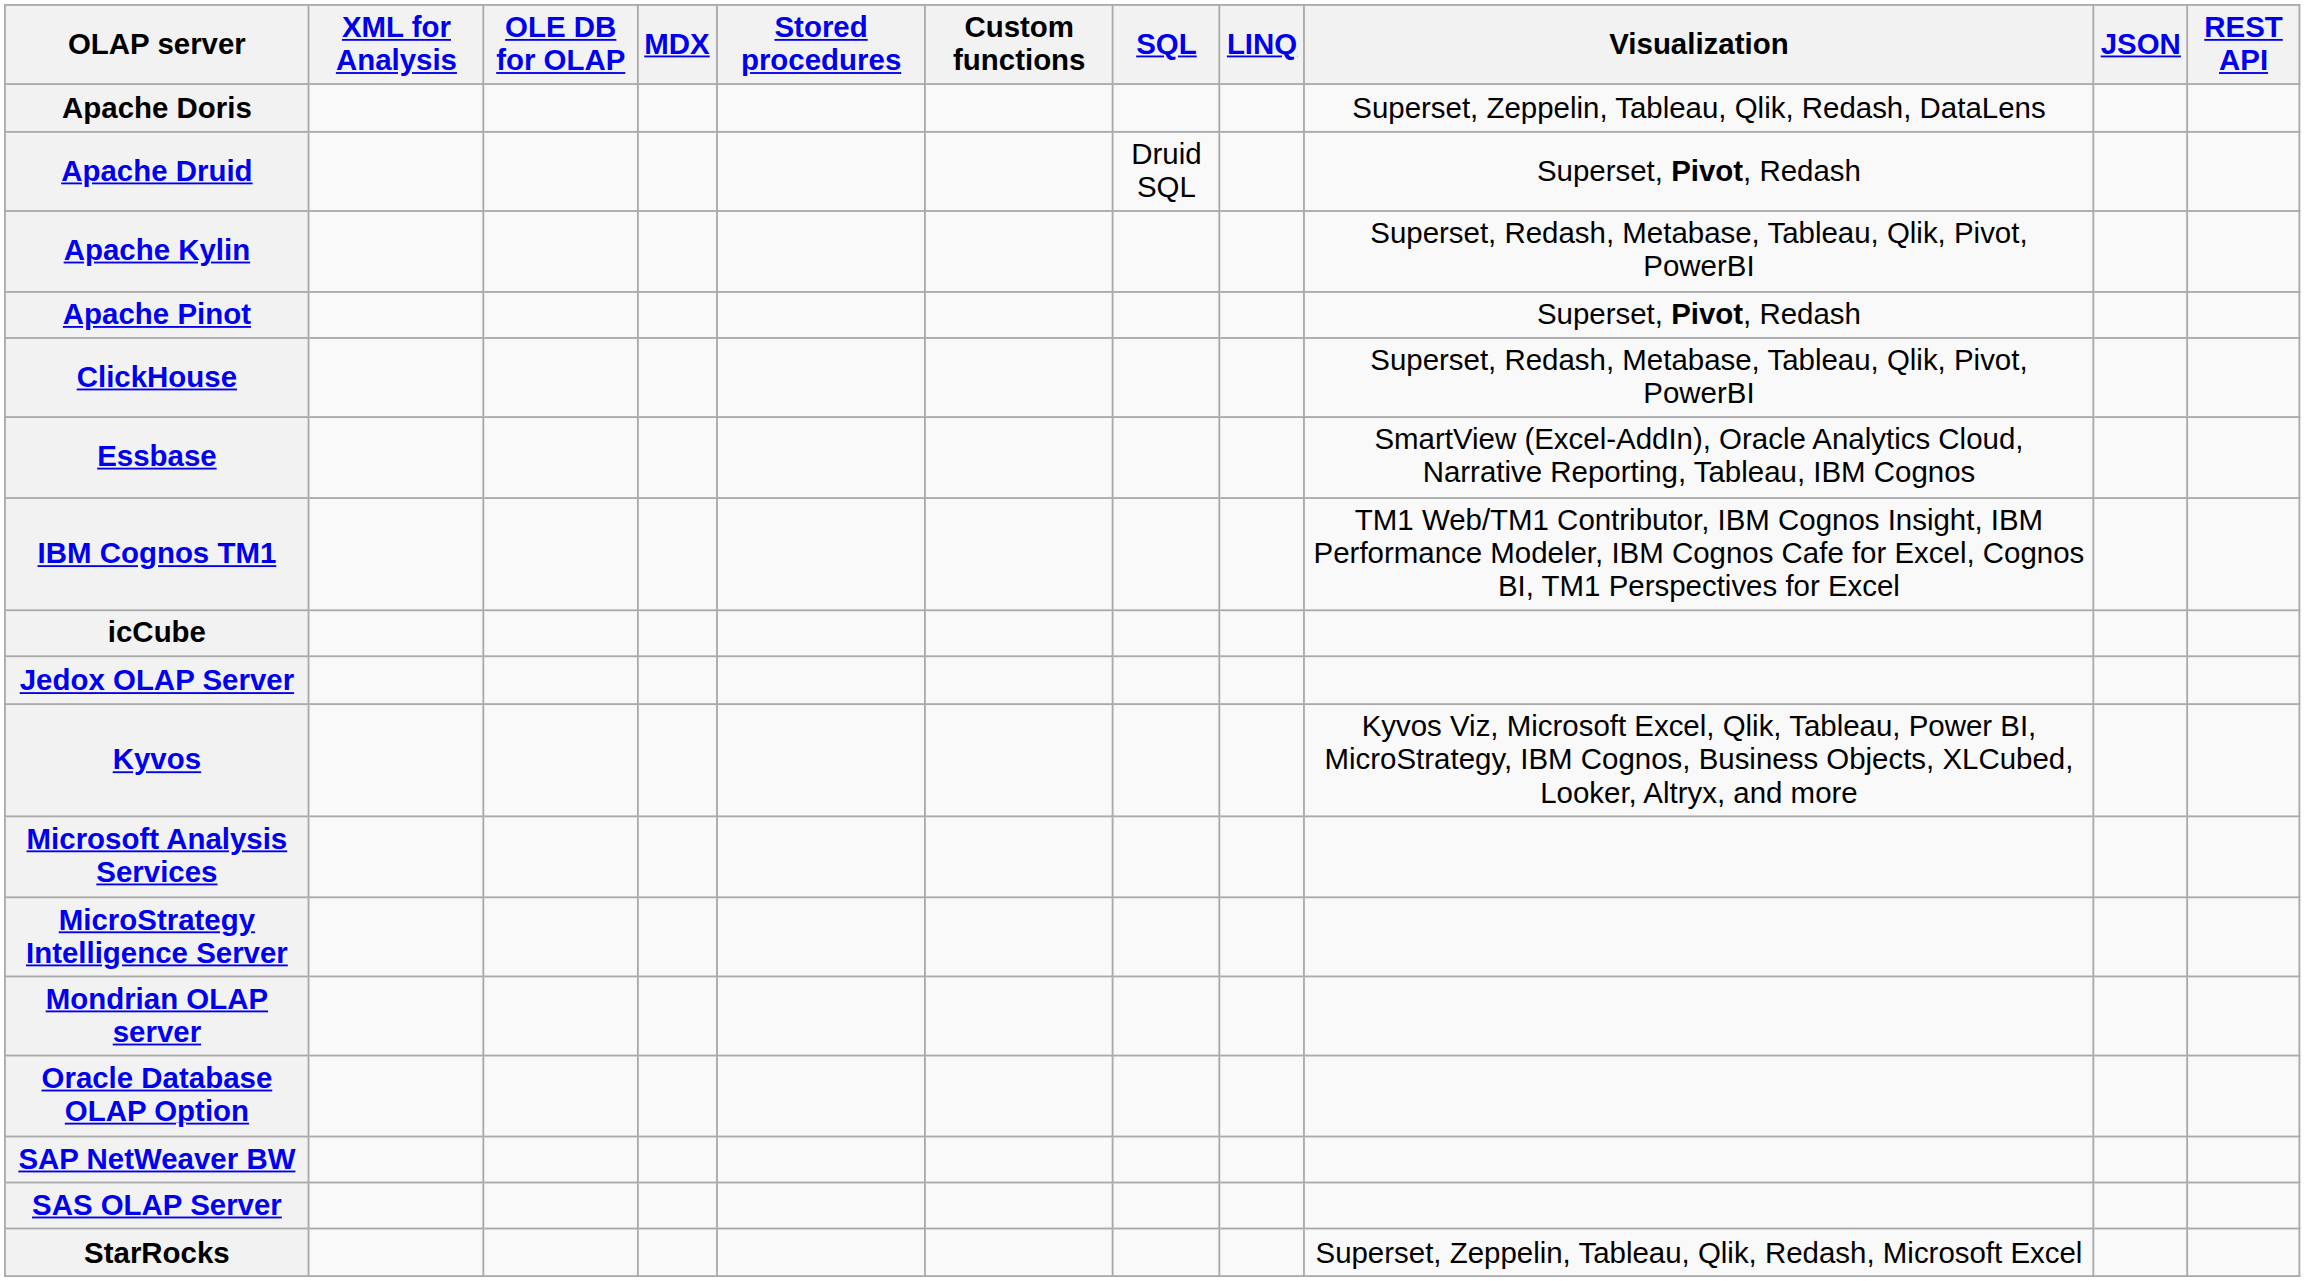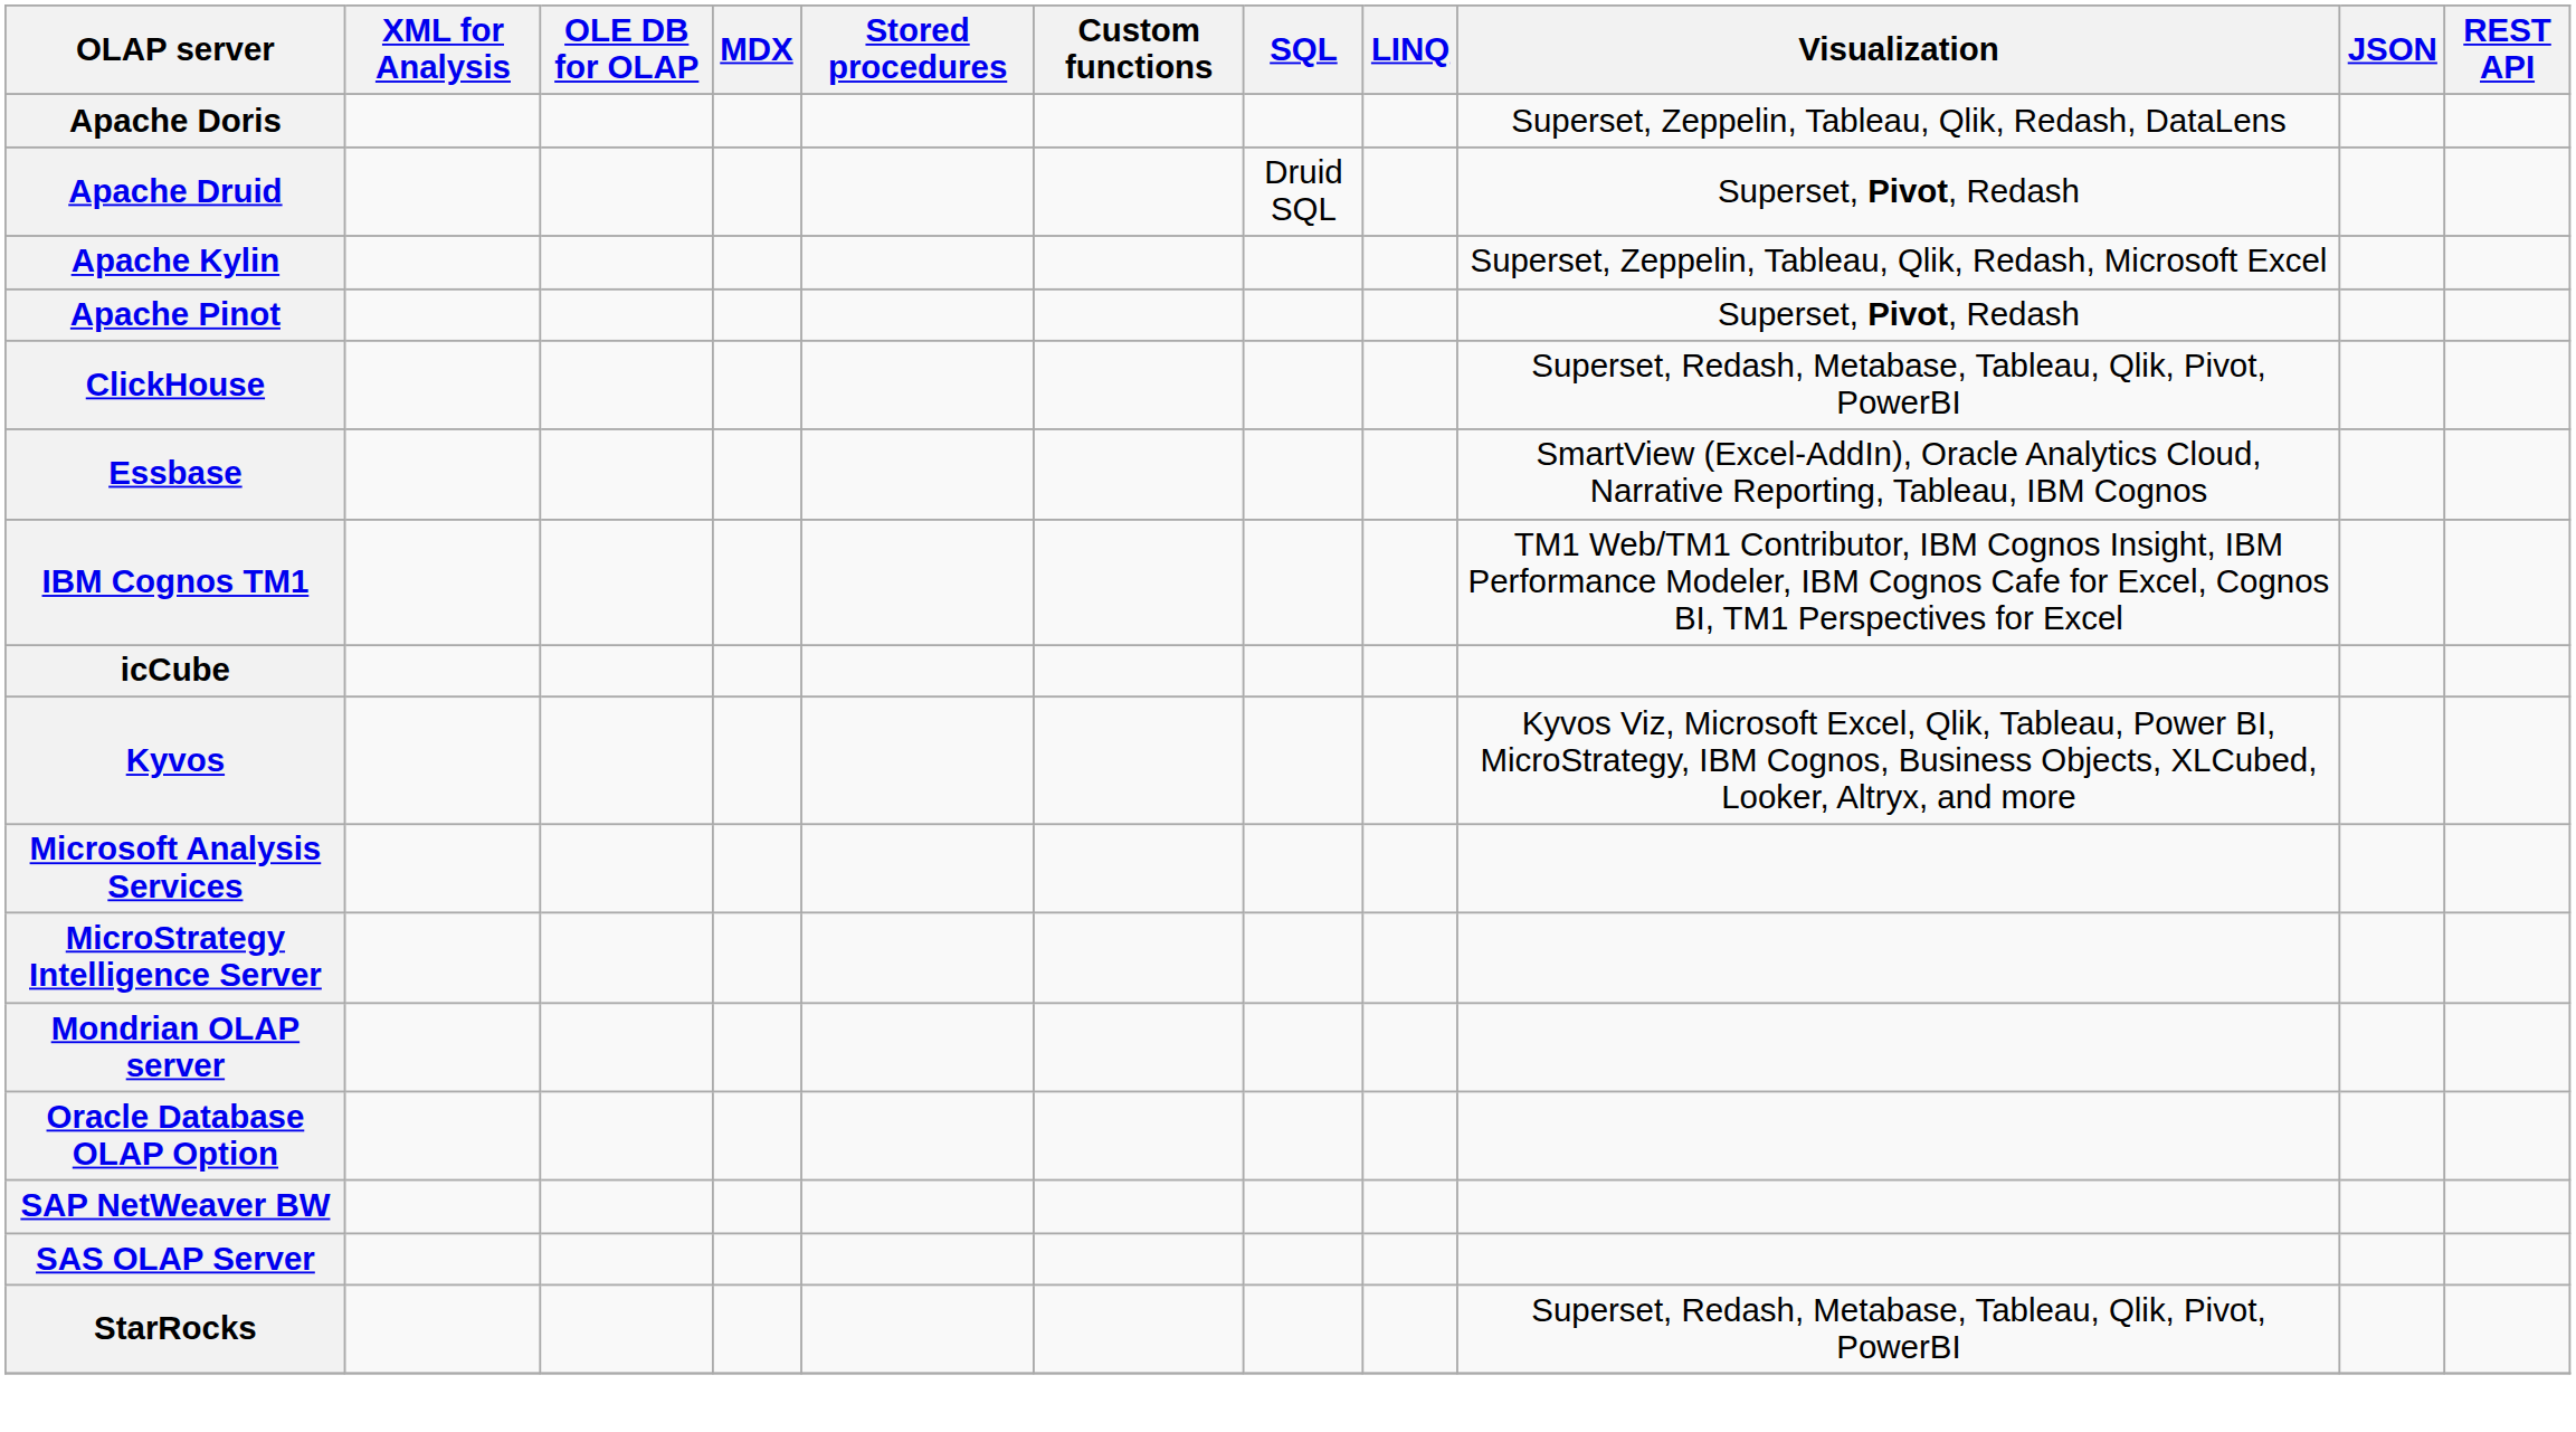 <table class="wikitable sortable sort-under"  style="font-size: 100%; text-align: center; width: auto;">
 <tr>
 <th>OLAP server</th>
 <th><a href='#'>XML for Analysis</a></th>
 <th><a href='#'>OLE DB for OLAP</a></th>
 <th><a href='#'>MDX</a></th>
 <th><a href='#'>Stored procedures</a></th>
 <th>Custom functions</th>
 <th><a href='#'>SQL</a></th>
 <th><a href='#'>LINQ</a></th>
 <th>Visualization</th>
 <th><a href='#'>JSON</a></th>
 <th><a href='#'>REST API</a></th>
 </tr>
 <tr>
 <th>Apache Doris</th>
 <td></td>
 <td></td>
 <td></td>
 <td></td>
 <td></td>
 <td></td>
 <td></td>
 <td>Superset, Zeppelin, Tableau, Qlik, Redash, DataLens</td>
 <td></td>
 <td></td>
 </tr>
 <tr>
 <th><a href='#'>Apache Druid</a></th>
 <td></td>
 <td></td>
 <td></td>
 <td></td>
 <td></td>
 <td>Druid SQL</td>
 <td></td>
 <td>Superset, <strong>Pivot</strong>, Redash</td>
 <td></td>
 <td></td>
 </tr>
 <tr>
 <th><a href='#'>Apache Kylin</a></th>
 <td></td>
 <td></td>
 <td></td>
 <td></td>
 <td></td>
 <td></td>
 <td></td>
-<td>Superset, Redash, Metabase, Tableau, Qlik, Pivot, PowerBI</td>
+<td>Superset, Zeppelin, Tableau, Qlik, Redash, Microsoft Excel</td>
 <td></td>
 <td></td>
 </tr>
 <tr>
 <th><a href='#'>Apache Pinot</a></th>
 <td></td>
 <td></td>
 <td></td>
 <td></td>
 <td></td>
 <td></td>
 <td></td>
 <td>Superset, <strong>Pivot</strong>, Redash</td>
 <td></td>
 <td></td>
 </tr>
 <tr>
 <th><a href='#'>ClickHouse</a></th>
 <td></td>
 <td></td>
 <td></td>
 <td></td>
 <td></td>
 <td></td>
 <td></td>
 <td>Superset, Redash, Metabase, Tableau, Qlik, Pivot, PowerBI</td>
 <td></td>
 <td></td>
 </tr>
 <tr>
 <th><a href='#'>Essbase</a></th>
 <td></td>
 <td></td>
 <td></td>
 <td></td>
 <td></td>
 <td></td>
 <td></td>
 <td>SmartView (Excel-AddIn), Oracle Analytics Cloud, Narrative Reporting, Tableau, IBM Cognos</td>
 <td></td>
 <td></td>
 </tr>
 <tr>
 <th><a href='#'>IBM Cognos TM1</a></th>
 <td></td>
 <td></td>
 <td></td>
 <td></td>
 <td></td>
 <td></td>
 <td></td>
 <td>TM1 Web/TM1 Contributor, IBM Cognos Insight, IBM Performance Modeler, IBM Cognos Cafe for Excel, Cognos BI, TM1 Perspectives for Excel</td>
 <td></td>
 <td></td>
 </tr>
 <tr>
 <th>icCube</th>
-<td></td>
-<td></td>
-<td></td>
-<td></td>
-<td></td>
-<td></td>
-<td></td>
-<td></td>
-<td></td>
-<td></td>
-</tr>
-<tr>
-<th><a href='#'>Jedox OLAP Server</a></th>
 <td></td>
 <td></td>
 <td></td>
 <td></td>
 <td></td>
 <td></td>
 <td></td>
 <td></td>
 <td></td>
 <td></td>
 </tr>
 <tr>
 <th><a href='#'>Kyvos</a></th>
 <td></td>
 <td></td>
 <td></td>
 <td></td>
 <td></td>
 <td></td>
 <td></td>
 <td>Kyvos Viz, Microsoft Excel, Qlik, Tableau, Power BI, MicroStrategy, IBM Cognos, Business Objects, XLCubed, Looker, Altryx, and more</td>
 <td></td>
 <td></td>
 </tr>
 <tr>
 <th><a href='#'>Microsoft Analysis Services</a></th>
 <td></td>
 <td></td>
 <td></td>
 <td></td>
 <td></td>
 <td></td>
 <td></td>
 <td></td>
 <td></td>
 <td></td>
 </tr>
 <tr>
 <th><a href='#'>MicroStrategy Intelligence Server</a></th>
 <td></td>
 <td></td>
 <td></td>
 <td></td>
 <td></td>
 <td></td>
 <td></td>
 <td></td>
 <td></td>
 <td></td>
 </tr>
 <tr>
 <th><a href='#'>Mondrian OLAP server</a></th>
 <td></td>
 <td></td>
 <td></td>
 <td></td>
 <td></td>
 <td></td>
 <td></td>
 <td></td>
 <td></td>
 <td></td>
 </tr>
 <tr>
 <th><a href='#'>Oracle Database OLAP Option</a></th>
 <td></td>
 <td></td>
 <td></td>
 <td></td>
 <td></td>
 <td></td>
 <td></td>
 <td></td>
 <td></td>
 <td></td>
 </tr>
 <tr>
 <th><a href='#'>SAP NetWeaver BW</a></th>
 <td></td>
 <td></td>
 <td></td>
 <td></td>
 <td></td>
 <td></td>
 <td></td>
 <td></td>
 <td></td>
 <td></td>
 </tr>
 <tr>
 <th><a href='#'>SAS OLAP Server</a></th>
 <td></td>
 <td></td>
 <td></td>
 <td></td>
 <td></td>
 <td></td>
 <td></td>
 <td></td>
 <td></td>
 <td></td>
 </tr>
 <tr>
 <th>StarRocks</th>
 <td></td>
 <td></td>
 <td></td>
 <td></td>
 <td></td>
 <td></td>
 <td></td>
-<td>Superset, Zeppelin, Tableau, Qlik, Redash, Microsoft Excel</td>
+<td>Superset, Redash, Metabase, Tableau, Qlik, Pivot, PowerBI</td>
 <td></td>
 <td></td>
 </tr>
 <tr>
 </tr>
 </table>
